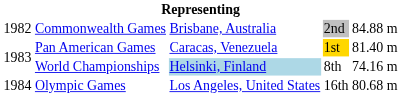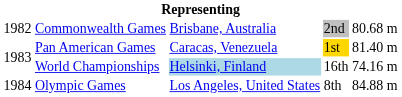 <table>
 <tr>
 <th colspan="5">Representing </th>
 </tr>
 <tr>
 <td>1982</td>
 <td><a href='#'>Commonwealth Games</a></td>
 <td><a href='#'>Brisbane, Australia</a></td>
 <td style="background:silver;">2nd</td>
-<td>84.88 m</td>
+<td>80.68 m</td>
 </tr>
 <tr>
 <td rowspan=2>1983</td>
 <td><a href='#'>Pan American Games</a></td>
 <td><a href='#'>Caracas, Venezuela</a></td>
 <td style="background:gold;">1st</td>
 <td>81.40 m</td>
 </tr>
 <tr>
 <td><a href='#'>World Championships</a></td>
 <td style="background: lightblue;"><a href='#'>Helsinki, Finland</a></td>
-<td>8th</td>
+<td>16th</td>
 <td>74.16 m</td>
 </tr>
 <tr>
 <td>1984</td>
 <td><a href='#'>Olympic Games</a></td>
 <td><a href='#'>Los Angeles, United States</a></td>
-<td>16th</td>
-<td>80.68 m</td>
+<td>8th</td>
+<td>84.88 m</td>
 </tr>
 </table>
